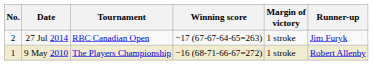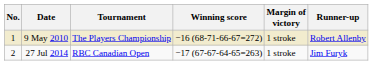 <table class="wikitable" style="font-size:95%;">
 <tr>
 <th>No.</th>
 <th>Date</th>
 <th>Tournament</th>
 <th>Winning score</th>
 <th>Margin of<br>victory</th>
 <th>Runner-up</th>
 </tr>
+<tr style="background:#f2ecce;">
+<td align=center>1</td>
+<td align=right>9 May <a href='#'>2010</a></td>
+<td><a href='#'>The Players Championship</a></td>
+<td>−16 (68-71-66-67=272)</td>
+<td>1 stroke</td>
+<td> <a href='#'>Robert Allenby</a></td>
+</tr>
 <tr>
 <td align=center>2</td>
 <td align=right>27 Jul <a href='#'>2014</a></td>
 <td><a href='#'>RBC Canadian Open</a></td>
 <td>−17 (67-67-64-65=263)</td>
 <td>1 stroke</td>
 <td> <a href='#'>Jim Furyk</a></td>
 </tr>
-<tr style="background:#f2ecce;">
-<td align=center>1</td>
-<td align=right>9 May <a href='#'>2010</a></td>
-<td><a href='#'>The Players Championship</a></td>
-<td>−16 (68-71-66-67=272)</td>
-<td>1 stroke</td>
-<td> <a href='#'>Robert Allenby</a></td>
-</tr>
 </table>
